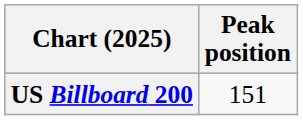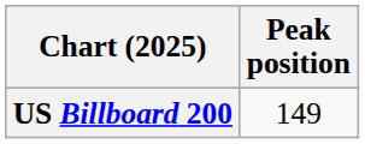 <table class="wikitable sortable plainrowheaders" style="text-align:center">
 <tr>
 <th scope="col">Chart (2025)</th>
 <th scope="col">Peak<br>position</th>
 </tr>
 <tr>
 <th scope="row">US <a href='#'><em>Billboard</em> 200</a></th>
-<td>151</td>
+<td>149</td>
 </tr>
 </table>
